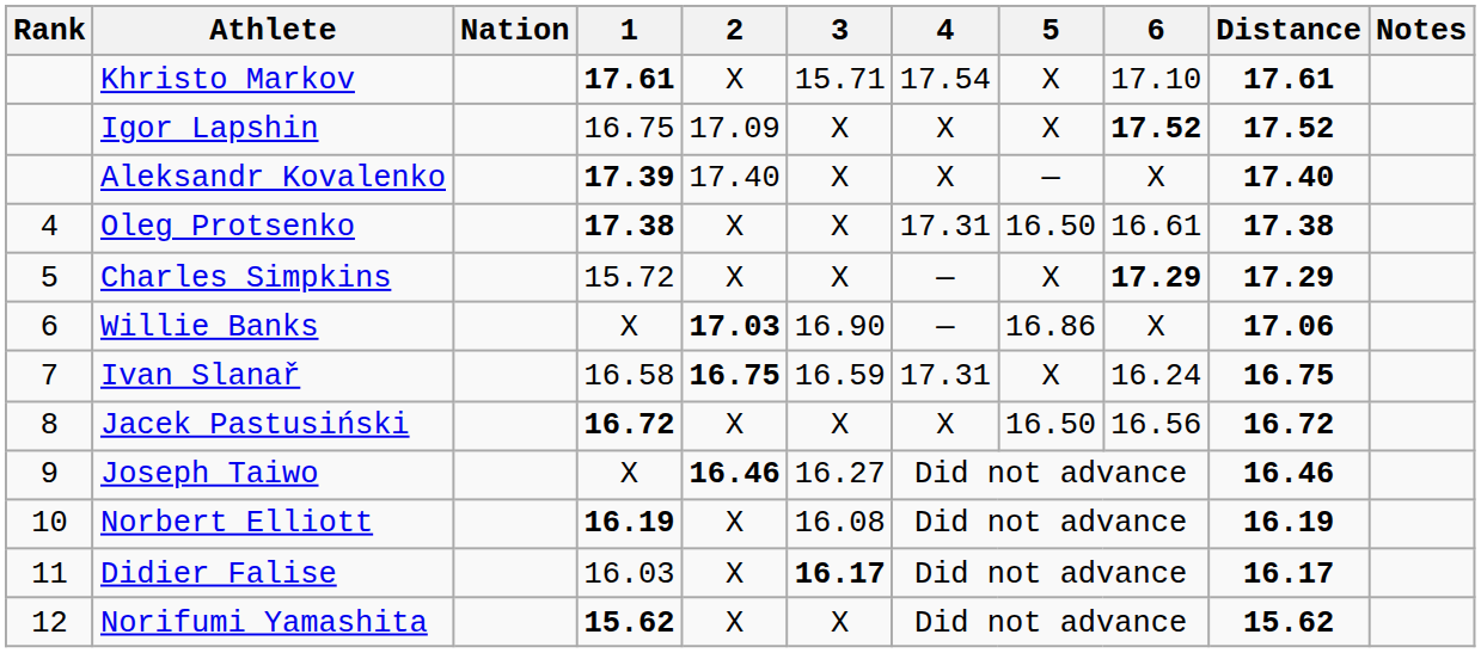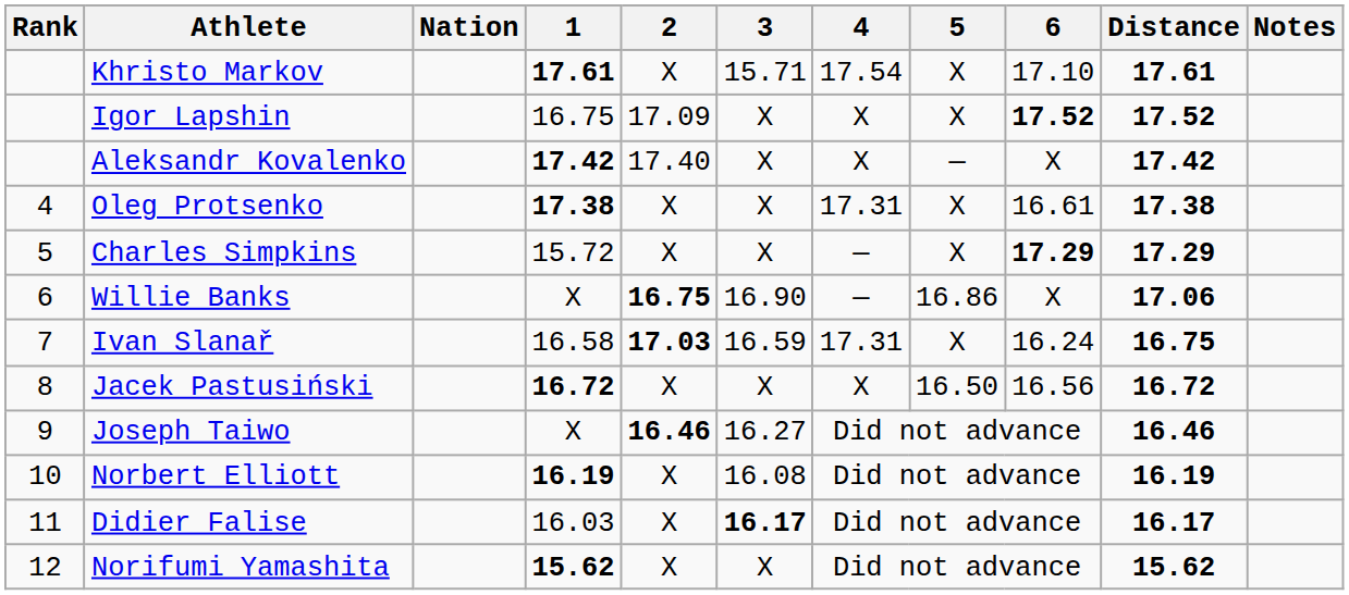 <table class="wikitable sortable" style="text-align:center;">
 <tr>
 <th>Rank</th>
 <th>Athlete</th>
 <th>Nation</th>
 <th>1</th>
 <th>2</th>
 <th>3</th>
 <th>4</th>
 <th>5</th>
 <th>6</th>
 <th>Distance</th>
 <th>Notes</th>
 </tr>
 <tr>
 <td></td>
 <td align=left><a href='#'>Khristo Markov</a></td>
 <td align=left></td>
 <td><strong>17.61</strong> </td>
 <td data-sort-value=1.00>X</td>
 <td>15.71</td>
 <td>17.54</td>
 <td data-sort-value=1.00>X</td>
 <td>17.10</td>
 <td><strong>17.61</strong></td>
 <td></td>
 </tr>
 <tr>
 <td></td>
 <td align=left><a href='#'>Igor Lapshin</a></td>
 <td align=left></td>
 <td>16.75</td>
 <td>17.09</td>
 <td data-sort-value=1.00>X</td>
 <td data-sort-value=1.00>X</td>
 <td data-sort-value=1.00>X</td>
 <td><strong>17.52</strong></td>
 <td><strong>17.52</strong></td>
 <td></td>
 </tr>
 <tr>
 <td></td>
 <td align=left><a href='#'>Aleksandr Kovalenko</a></td>
 <td align=left></td>
-<td><strong>17.39</strong> </td>
+<td><strong>17.42</strong> </td>
 <td>17.40</td>
 <td data-sort-value=1.00>X</td>
 <td data-sort-value=1.00>X</td>
 <td data-sort-value=1.00>—</td>
 <td data-sort-value=1.00>X</td>
-<td><strong>17.40</strong></td>
+<td><strong>17.42</strong></td>
 <td></td>
 </tr>
 <tr>
 <td>4</td>
 <td align=left><a href='#'>Oleg Protsenko</a></td>
 <td align=left></td>
 <td><strong>17.38</strong></td>
 <td data-sort-value=1.00>X</td>
 <td data-sort-value=1.00>X</td>
 <td>17.31</td>
-<td>16.50</td>
+<td data-sort-value=1.00>X</td>
 <td>16.61</td>
 <td><strong>17.38</strong></td>
 <td></td>
 </tr>
 <tr>
 <td>5</td>
 <td align=left><a href='#'>Charles Simpkins</a></td>
 <td align=left></td>
 <td>15.72</td>
 <td data-sort-value=1.00>X</td>
 <td data-sort-value=1.00>X</td>
 <td data-sort-value=1.00>—</td>
 <td data-sort-value=1.00>X</td>
 <td><strong>17.29</strong></td>
 <td><strong>17.29</strong></td>
 <td></td>
 </tr>
 <tr>
 <td>6</td>
 <td align=left><a href='#'>Willie Banks</a></td>
 <td align=left></td>
 <td data-sort-value=1.00>X</td>
-<td><strong>17.03</strong></td>
+<td><strong>16.75</strong></td>
 <td>16.90</td>
 <td data-sort-value=1.00>—</td>
 <td>16.86</td>
 <td data-sort-value=1.00>X</td>
 <td><strong>17.06</strong></td>
 <td></td>
 </tr>
 <tr>
 <td>7</td>
 <td align=left><a href='#'>Ivan Slanař</a></td>
 <td align=left></td>
 <td>16.58</td>
-<td><strong>16.75</strong></td>
+<td><strong>17.03</strong></td>
 <td>16.59</td>
 <td>17.31</td>
 <td data-sort-value=1.00>X</td>
 <td>16.24</td>
 <td><strong>16.75</strong></td>
 <td></td>
 </tr>
 <tr>
 <td>8</td>
 <td align=left><a href='#'>Jacek Pastusiński</a></td>
 <td align=left></td>
 <td><strong>16.72</strong></td>
 <td data-sort-value=1.00>X</td>
 <td data-sort-value=1.00>X</td>
 <td data-sort-value=1.00>X</td>
 <td>16.50</td>
 <td>16.56</td>
 <td><strong>16.72</strong></td>
 <td></td>
 </tr>
 <tr>
 <td>9</td>
 <td align=left><a href='#'>Joseph Taiwo</a></td>
 <td align=left></td>
 <td data-sort-value=1.00>X</td>
 <td><strong>16.46</strong></td>
 <td>16.27</td>
 <td colspan=3 data-sort-value=0.00>Did not advance</td>
 <td><strong>16.46</strong></td>
 <td></td>
 </tr>
 <tr>
 <td>10</td>
 <td align=left><a href='#'>Norbert Elliott</a></td>
 <td align=left></td>
 <td><strong>16.19</strong></td>
 <td data-sort-value=1.00>X</td>
 <td>16.08</td>
 <td colspan=3 data-sort-value=0.00>Did not advance</td>
 <td><strong>16.19</strong></td>
 <td></td>
 </tr>
 <tr>
 <td>11</td>
 <td align=left><a href='#'>Didier Falise</a></td>
 <td align=left></td>
 <td>16.03</td>
 <td data-sort-value=1.00>X</td>
 <td><strong>16.17</strong></td>
 <td colspan=3 data-sort-value=0.00>Did not advance</td>
 <td><strong>16.17</strong></td>
 <td></td>
 </tr>
 <tr>
 <td>12</td>
 <td align=left><a href='#'>Norifumi Yamashita</a></td>
 <td align=left></td>
 <td><strong>15.62</strong></td>
 <td data-sort-value=1.00>X</td>
 <td data-sort-value=1.00>X</td>
 <td colspan=3 data-sort-value=0.00>Did not advance</td>
 <td><strong>15.62</strong></td>
 <td></td>
 </tr>
 </table>
